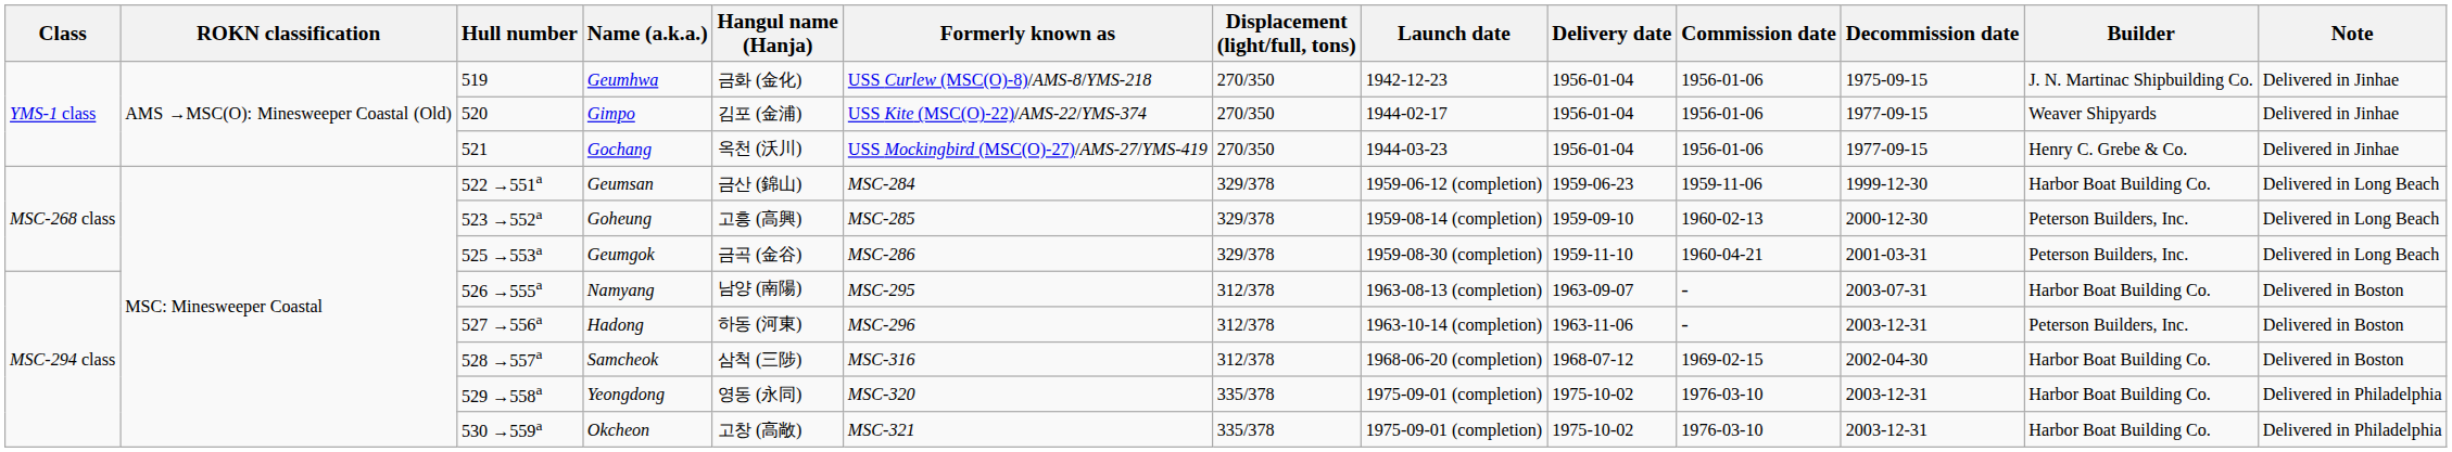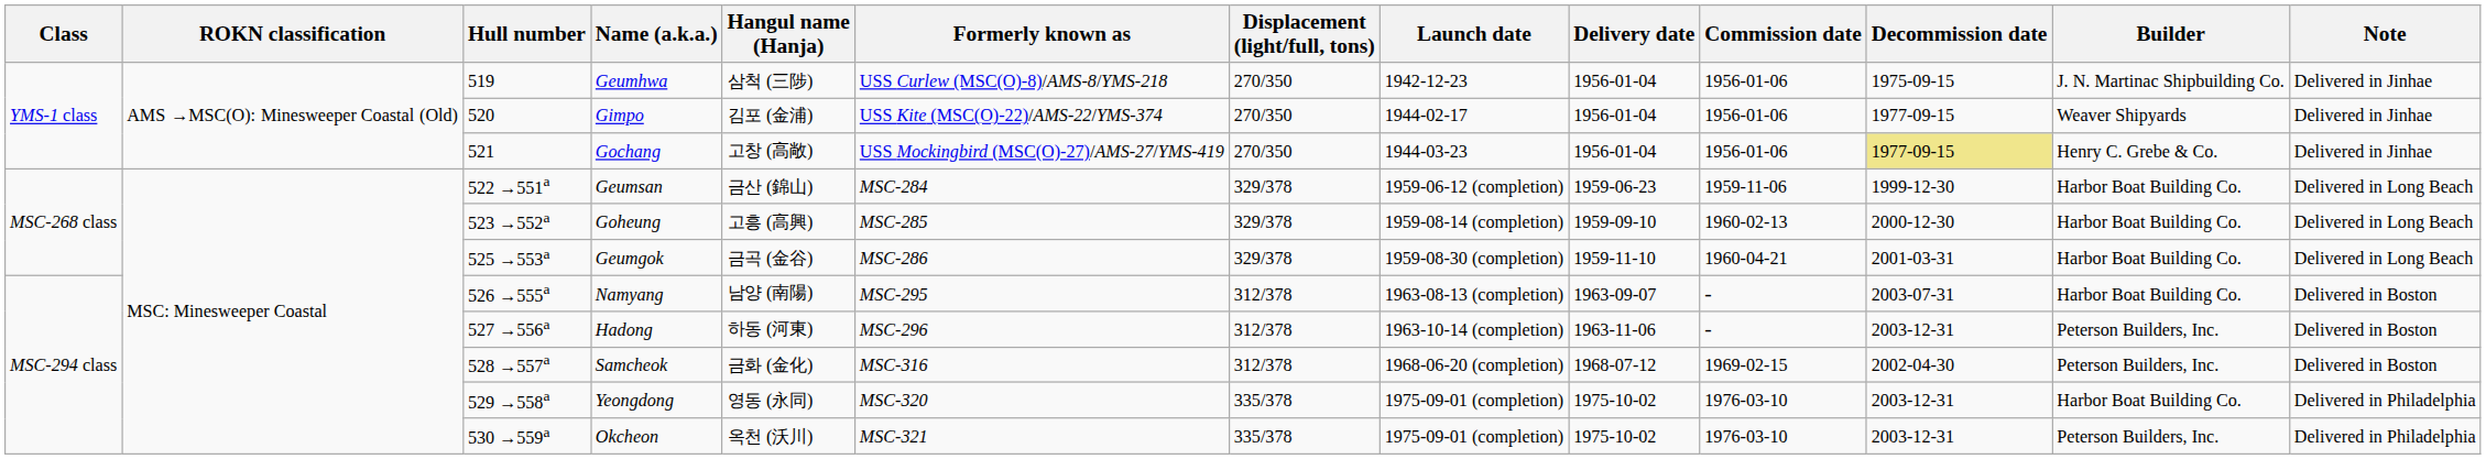 <table class="wikitable">
 <tr>
 <th>Class</th>
 <th>ROKN classification</th>
 <th>Hull number</th>
 <th>Name (a.k.a.)</th>
 <th>Hangul name<br>(Hanja)</th>
 <th>Formerly known as</th>
 <th>Displacement<br>(light/full, tons)</th>
 <th>Launch date</th>
 <th>Delivery date</th>
 <th>Commission date</th>
 <th>Decommission date</th>
 <th>Builder</th>
 <th>Note</th>
 </tr>
 <tr>
 <td rowspan="3"><small><a href='#'><em>YMS-1</em> class</a></small></td>
 <td rowspan="3"><small>AMS</small> <small>→</small><small>MSC(O):</small> <small>Minesweeper Coastal</small> <small>(Old)</small></td>
 <td><small>519</small></td>
 <td><em><small><a href='#'>Geumhwa</a></small></em></td>
-<td><small>금화 (金化)</small></td>
+<td><small>삼척 (三陟)</small></td>
 <td><a href='#'><small>USS <em>Curlew</em> (MSC(O)-8)</small></a><small>/<em>AMS-8</em>/<em>YMS-218</em></small></td>
 <td><small>270/350</small></td>
 <td><small>1942-12-23</small></td>
 <td><small>1956-01-04</small></td>
 <td><small>1956-01-06</small></td>
 <td><small>1975-09-15</small></td>
 <td><small>J. N. Martinac Shipbuilding Co.</small></td>
 <td><small>Delivered in Jinhae</small></td>
 </tr>
 <tr>
 <td><small>520</small></td>
 <td><em><small><a href='#'>Gimpo</a></small></em></td>
 <td><small>김포 (金浦)</small></td>
 <td><a href='#'><small>USS <em>Kite</em> (MSC(O)-22)</small></a><small>/<em>AMS-22</em>/<em>YMS-374</em></small></td>
 <td><small>270/350</small></td>
 <td><small>1944-02-17</small></td>
 <td><small>1956-01-04</small></td>
 <td><small>1956-01-06</small></td>
 <td><small>1977-09-15</small></td>
 <td><small>Weaver Shipyards</small></td>
 <td><small>Delivered in Jinhae</small></td>
 </tr>
 <tr>
 <td><small>521</small></td>
 <td><em><small><a href='#'>Gochang</a></small></em></td>
-<td><small>옥천 (沃川)</small></td>
+<td><small>고창 (高敞)</small></td>
 <td><a href='#'><small>USS <em>Mockingbird</em> (MSC(O)-27)</small></a><small>/<em>AMS-27</em>/<em>YMS-419</em></small></td>
 <td><small>270/350</small></td>
 <td><small>1944-03-23</small></td>
 <td><small>1956-01-04</small></td>
 <td><small>1956-01-06</small></td>
-<td><small>1977-09-15</small></td>
+<td style="background: khaki;"><small>1977-09-15</small></td>
 <td><small>Henry C. Grebe & Co.</small></td>
 <td><small>Delivered in Jinhae</small></td>
 </tr>
 <tr>
 <td rowspan="3"><small><em>MSC-268</em> class</small></td>
 <td rowspan="8"><small>MSC: Minesweeper Coastal</small></td>
 <td><small>522 →551<sup>a</sup></small></td>
 <td><em><small>Geumsan</small></em></td>
 <td><small>금산 (錦山)</small></td>
 <td><small><em>MSC-284</em></small></td>
 <td><small>329/378</small></td>
 <td><small>1959-06-12 (completion)</small></td>
 <td><small>1959-06-23</small></td>
 <td><small>1959-11-06</small></td>
 <td><small>1999-12-30</small></td>
 <td><small>Harbor Boat Building Co.</small></td>
 <td><small>Delivered in Long Beach</small></td>
 </tr>
 <tr>
 <td><small>523 →552<sup>a</sup></small></td>
 <td><em><small>Goheung</small></em></td>
 <td><small>고흥 (高興)</small></td>
 <td><small><em>MSC-285</em></small></td>
 <td><small>329/378</small></td>
 <td><small>1959-08-14 (completion)</small></td>
 <td><small>1959-09-10</small></td>
 <td><small>1960-02-13</small></td>
 <td><small>2000-12-30</small></td>
-<td><small>Peterson Builders, Inc.</small></td>
+<td><small>Harbor Boat Building Co.</small></td>
 <td><small>Delivered in Long Beach</small></td>
 </tr>
 <tr>
 <td><small>525 →553<sup>a</sup></small></td>
 <td><em><small>Geumgok</small></em></td>
 <td><small>금곡 (金谷)</small></td>
 <td><small><em>MSC-286</em></small></td>
 <td><small>329/378</small></td>
 <td><small>1959-08-30 (completion)</small></td>
 <td><small>1959-11-10</small></td>
 <td><small>1960-04-21</small></td>
 <td><small>2001-03-31</small></td>
-<td><small>Peterson Builders, Inc.</small></td>
+<td><small>Harbor Boat Building Co.</small></td>
 <td><small>Delivered in Long Beach</small></td>
 </tr>
 <tr>
 <td rowspan="5"><small><em>MSC-294</em> class</small></td>
 <td><small>526 →555<sup>a</sup></small></td>
 <td><em><small>Namyang</small></em></td>
 <td><small>남양 (南陽)</small></td>
 <td><small><em>MSC-295</em></small></td>
 <td><small>312/378</small></td>
 <td><small>1963-08-13 (completion)</small></td>
 <td><small>1963-09-07</small></td>
 <td>-</td>
 <td><small>2003-07-31</small></td>
 <td><small>Harbor Boat Building Co.</small></td>
 <td><small>Delivered in Boston</small></td>
 </tr>
 <tr>
 <td><small>527 →556<sup>a</sup></small></td>
 <td><em><small>Hadong</small></em></td>
 <td><small>하동 (河東)</small></td>
 <td><small><em>MSC-296</em></small></td>
 <td><small>312/378</small></td>
 <td><small>1963-10-14 (completion)</small></td>
 <td><small>1963-11-06</small></td>
 <td>-</td>
 <td><small>2003-12-31</small></td>
 <td><small>Peterson Builders, Inc.</small></td>
 <td><small>Delivered in Boston</small></td>
 </tr>
 <tr>
 <td><small>528 →557<sup>a</sup></small></td>
 <td><em><small>Samcheok</small></em></td>
-<td><small>삼척 (三陟)</small></td>
+<td><small>금화 (金化)</small></td>
 <td><small><em>MSC-316</em></small></td>
 <td><small>312/378</small></td>
 <td><small>1968-06-20 (completion)</small></td>
 <td><small>1968-07-12</small></td>
 <td><small>1969-02-15</small></td>
 <td><small>2002-04-30</small></td>
-<td><small>Harbor Boat Building Co.</small></td>
+<td><small>Peterson Builders, Inc.</small></td>
 <td><small>Delivered in Boston</small></td>
 </tr>
 <tr>
 <td><small>529 →558<sup>a</sup></small></td>
 <td><em><small>Yeongdong</small></em></td>
 <td><small>영동 (永同)</small></td>
 <td><small><em>MSC-320</em></small></td>
 <td><small>335/378</small></td>
 <td><small>1975-09-01 (completion)</small></td>
 <td><small>1975-10-02</small></td>
 <td><small>1976-03-10</small></td>
 <td><small>2003-12-31</small></td>
 <td><small>Harbor Boat Building Co.</small></td>
 <td><small>Delivered in Philadelphia</small></td>
 </tr>
 <tr>
 <td><small>530 →559<sup>a</sup></small></td>
 <td><em><small>Okcheon</small></em></td>
-<td><small>고창 (高敞)</small></td>
+<td><small>옥천 (沃川)</small></td>
 <td><small><em>MSC-321</em></small></td>
 <td><small>335/378</small></td>
 <td><small>1975-09-01 (completion)</small></td>
 <td><small>1975-10-02</small></td>
 <td><small>1976-03-10</small></td>
 <td><small>2003-12-31</small></td>
-<td><small>Harbor Boat Building Co.</small></td>
+<td><small>Peterson Builders, Inc.</small></td>
 <td><small>Delivered in Philadelphia</small></td>
 </tr>
 </table>
